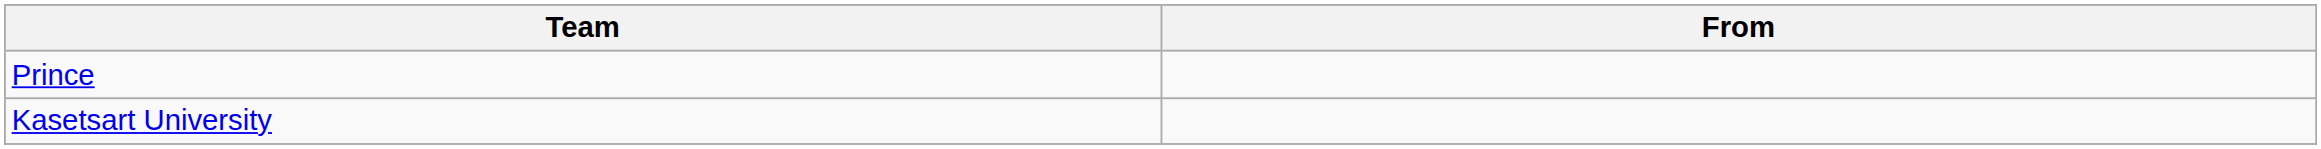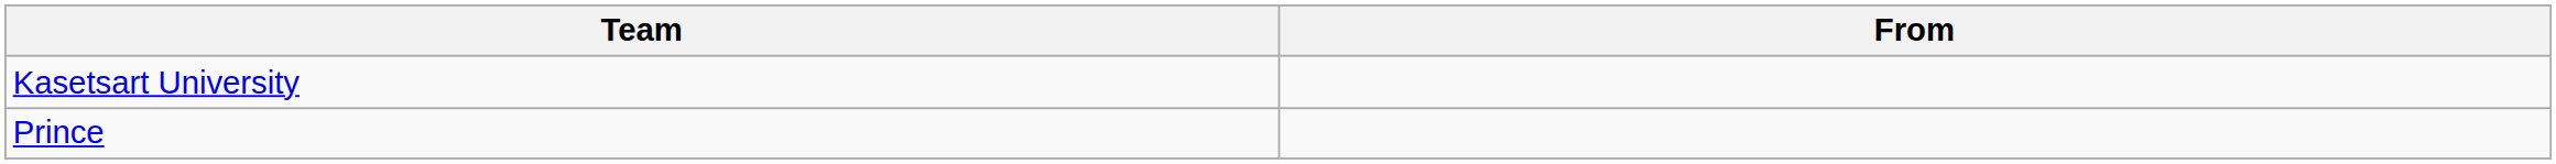 <table class="wikitable" style="table-layout:fixed;width:100%;">
 <tr>
 <th>Team</th>
 <th>From</th>
 </tr>
 <tr>
+<td><a href='#'>Kasetsart University</a></td>
+<td></td>
+</tr>
+<tr>
 <td><a href='#'>Prince</a></td>
 <td></td>
 </tr>
-<tr>
-<td><a href='#'>Kasetsart University</a></td>
-<td></td>
-</tr>
 </table>
